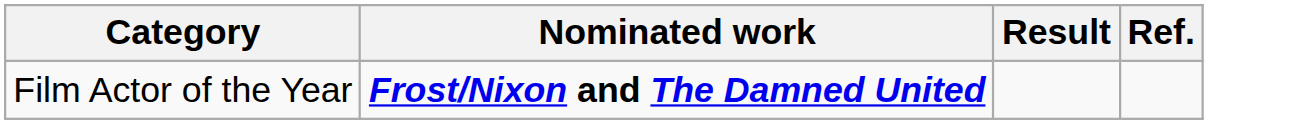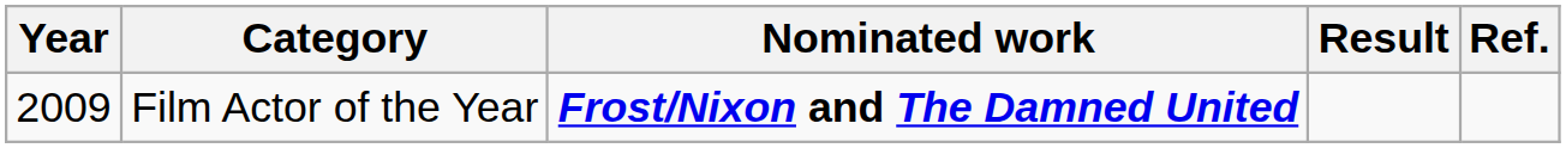 <table class="wikitable">
 <tr>
+<th>Year</th>
 <th>Category</th>
 <th>Nominated work</th>
 <th>Result</th>
 <th>Ref.</th>
 </tr>
 <tr>
+<td>2009</td>
 <td>Film Actor of the Year</td>
 <td><strong><em><a href='#'>Frost/Nixon</a></em> and <em><a href='#'>The Damned United</a></em></strong></td>
 <td></td>
 <td></td>
 </tr>
 </table>
